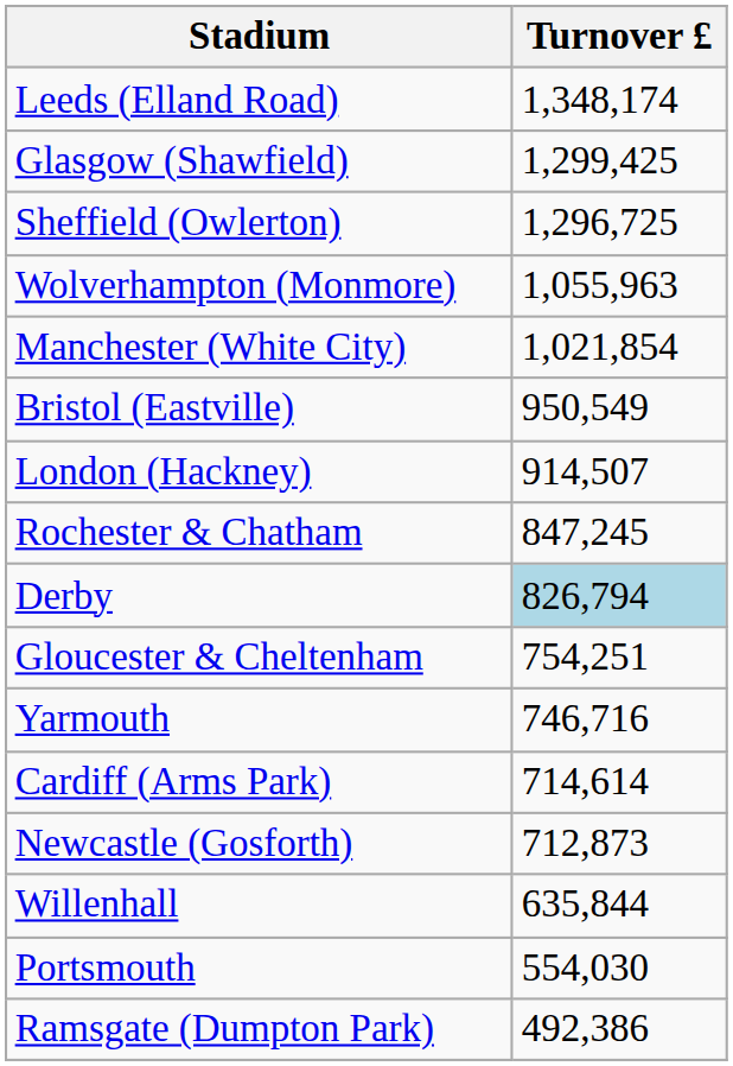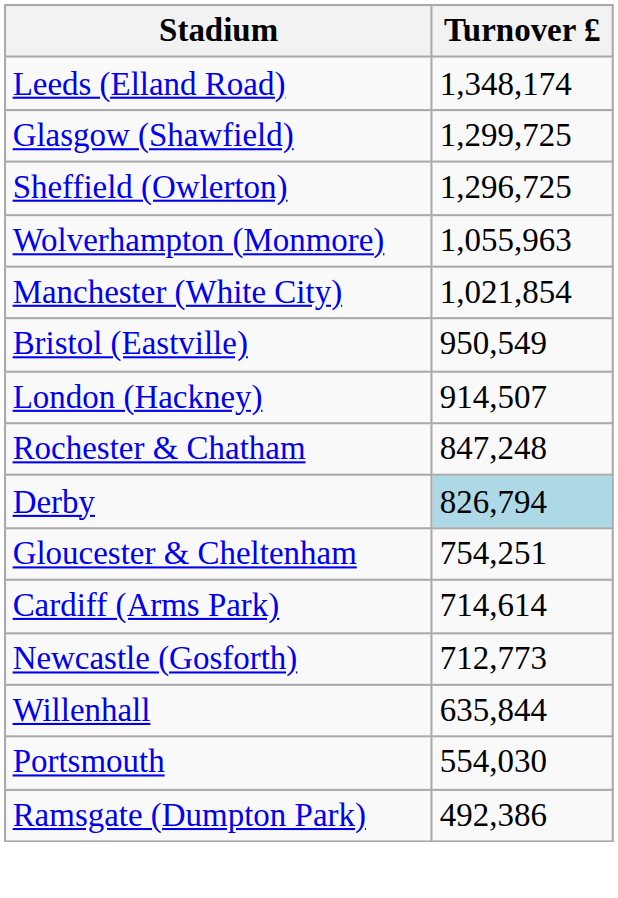 <table class="wikitable">
 <tr>
 <th width=200>Stadium</th>
 <th width=80>Turnover £</th>
 </tr>
 <tr>
 <td><a href='#'>Leeds (Elland Road)</a></td>
 <td>1,348,174</td>
 </tr>
 <tr>
 <td><a href='#'>Glasgow (Shawfield)</a></td>
-<td>1,299,425</td>
+<td>1,299,725</td>
 </tr>
 <tr>
 <td><a href='#'>Sheffield (Owlerton)</a></td>
 <td>1,296,725</td>
 </tr>
 <tr>
 <td><a href='#'>Wolverhampton (Monmore)</a></td>
 <td>1,055,963</td>
 </tr>
 <tr>
 <td><a href='#'>Manchester (White City)</a></td>
 <td>1,021,854</td>
 </tr>
 <tr>
 <td><a href='#'>Bristol (Eastville)</a></td>
 <td>950,549</td>
 </tr>
 <tr>
 <td><a href='#'>London (Hackney)</a></td>
 <td>914,507</td>
 </tr>
 <tr>
 <td><a href='#'>Rochester & Chatham</a></td>
-<td>847,245</td>
+<td>847,248</td>
 </tr>
 <tr>
 <td><a href='#'>Derby</a></td>
 <td style="background: lightblue;">826,794</td>
 </tr>
 <tr>
 <td><a href='#'>Gloucester & Cheltenham</a></td>
 <td>754,251</td>
 </tr>
 <tr>
-<td><a href='#'>Yarmouth</a></td>
-<td>746,716</td>
-</tr>
-<tr>
 <td><a href='#'>Cardiff (Arms Park)</a></td>
 <td>714,614</td>
 </tr>
 <tr>
 <td><a href='#'>Newcastle (Gosforth)</a></td>
-<td>712,873</td>
+<td>712,773</td>
 </tr>
 <tr>
 <td><a href='#'>Willenhall</a></td>
 <td>635,844</td>
 </tr>
 <tr>
 <td><a href='#'>Portsmouth</a></td>
 <td>554,030</td>
 </tr>
 <tr>
 <td><a href='#'>Ramsgate (Dumpton Park)</a></td>
 <td>492,386</td>
 </tr>
 </table>
